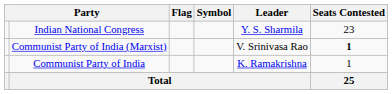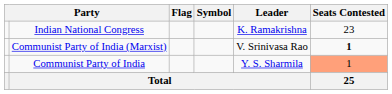 <table class="wikitable " style="text-align:center">
 <tr>
 <th colspan="2">Party</th>
 <th>Flag</th>
 <th>Symbol</th>
 <th>Leader</th>
 <th>Seats Contested</th>
 </tr>
 <tr>
 <td></td>
 <td><a href='#'>Indian National Congress</a></td>
 <td></td>
 <td></td>
-<td><a href='#'>Y. S. Sharmila</a></td>
+<td><a href='#'>K. Ramakrishna</a></td>
 <td>23</td>
 </tr>
 <tr>
 <td></td>
 <td><a href='#'>Communist Party of India (Marxist)</a></td>
 <td></td>
 <td></td>
 <td>V. Srinivasa Rao</td>
 <td><strong>1</strong></td>
 </tr>
 <tr>
 <td></td>
 <td><a href='#'>Communist Party of India</a></td>
 <td></td>
 <td></td>
-<td><a href='#'>K. Ramakrishna</a></td>
-<td>1</td>
+<td><a href='#'>Y. S. Sharmila</a></td>
+<td style="background: lightsalmon;">1</td>
 </tr>
 <tr>
 <th></th>
 <th colspan="4"><strong>Total</strong></th>
 <th>25</th>
 </tr>
 </table>
